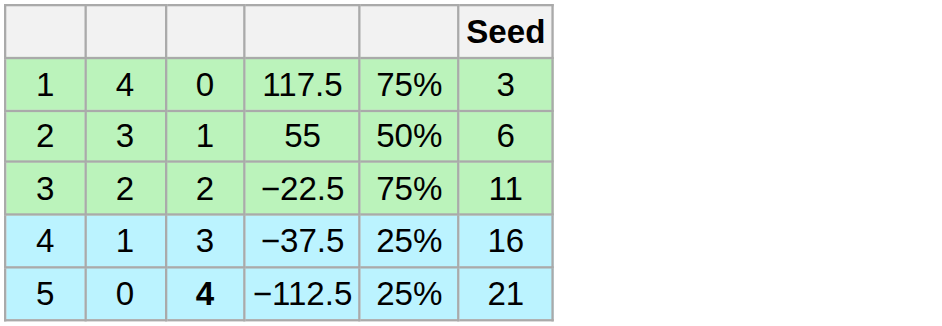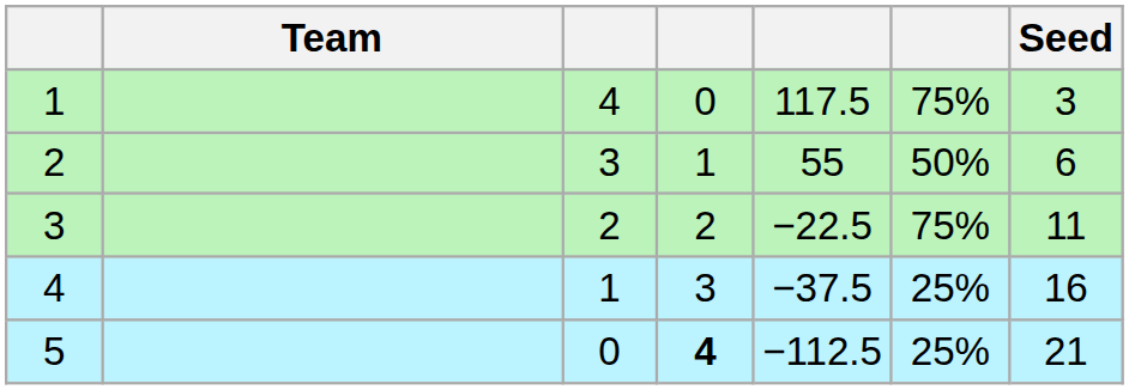 <table class="wikitable" style="text-align:center;font-size: 90%;">
 <tr>
 <th width="28px"></th>
+<th width="160px">Team</th>
 <th width="28px"></th>
 <th width="28px"></th>
 <th width="36px"></th>
 <th width="36px"></th>
 <th width="28px">Seed</th>
 </tr>
 <tr style="background-color:#BBF3BB;">
 <td>1</td>
+<td style="text-align:left;"></td>
 <td>4</td>
 <td>0</td>
 <td>117.5</td>
 <td>75%</td>
 <td>3</td>
 </tr>
 <tr style="background-color:#BBF3BB;">
 <td>2</td>
+<td style="text-align:left;"></td>
 <td>3</td>
 <td>1</td>
 <td>55</td>
 <td>50%</td>
 <td>6</td>
 </tr>
 <tr style="background-color:#BBF3BB;">
 <td>3</td>
+<td style="text-align:left;"></td>
 <td>2</td>
 <td>2</td>
 <td>−22.5</td>
 <td>75%</td>
 <td>11</td>
 </tr>
 <tr style="background-color:#BBF3FF;">
 <td>4</td>
+<td style="text-align:left;"></td>
 <td>1</td>
 <td>3</td>
 <td>−37.5</td>
 <td>25%</td>
 <td>16</td>
 </tr>
 <tr style="background-color:#BBF3FF;">
 <td>5</td>
+<td style="text-align:left;"></td>
 <td>0</td>
 <td><strong>4</strong></td>
 <td>−112.5</td>
 <td>25%</td>
 <td>21</td>
 </tr>
 </table>
